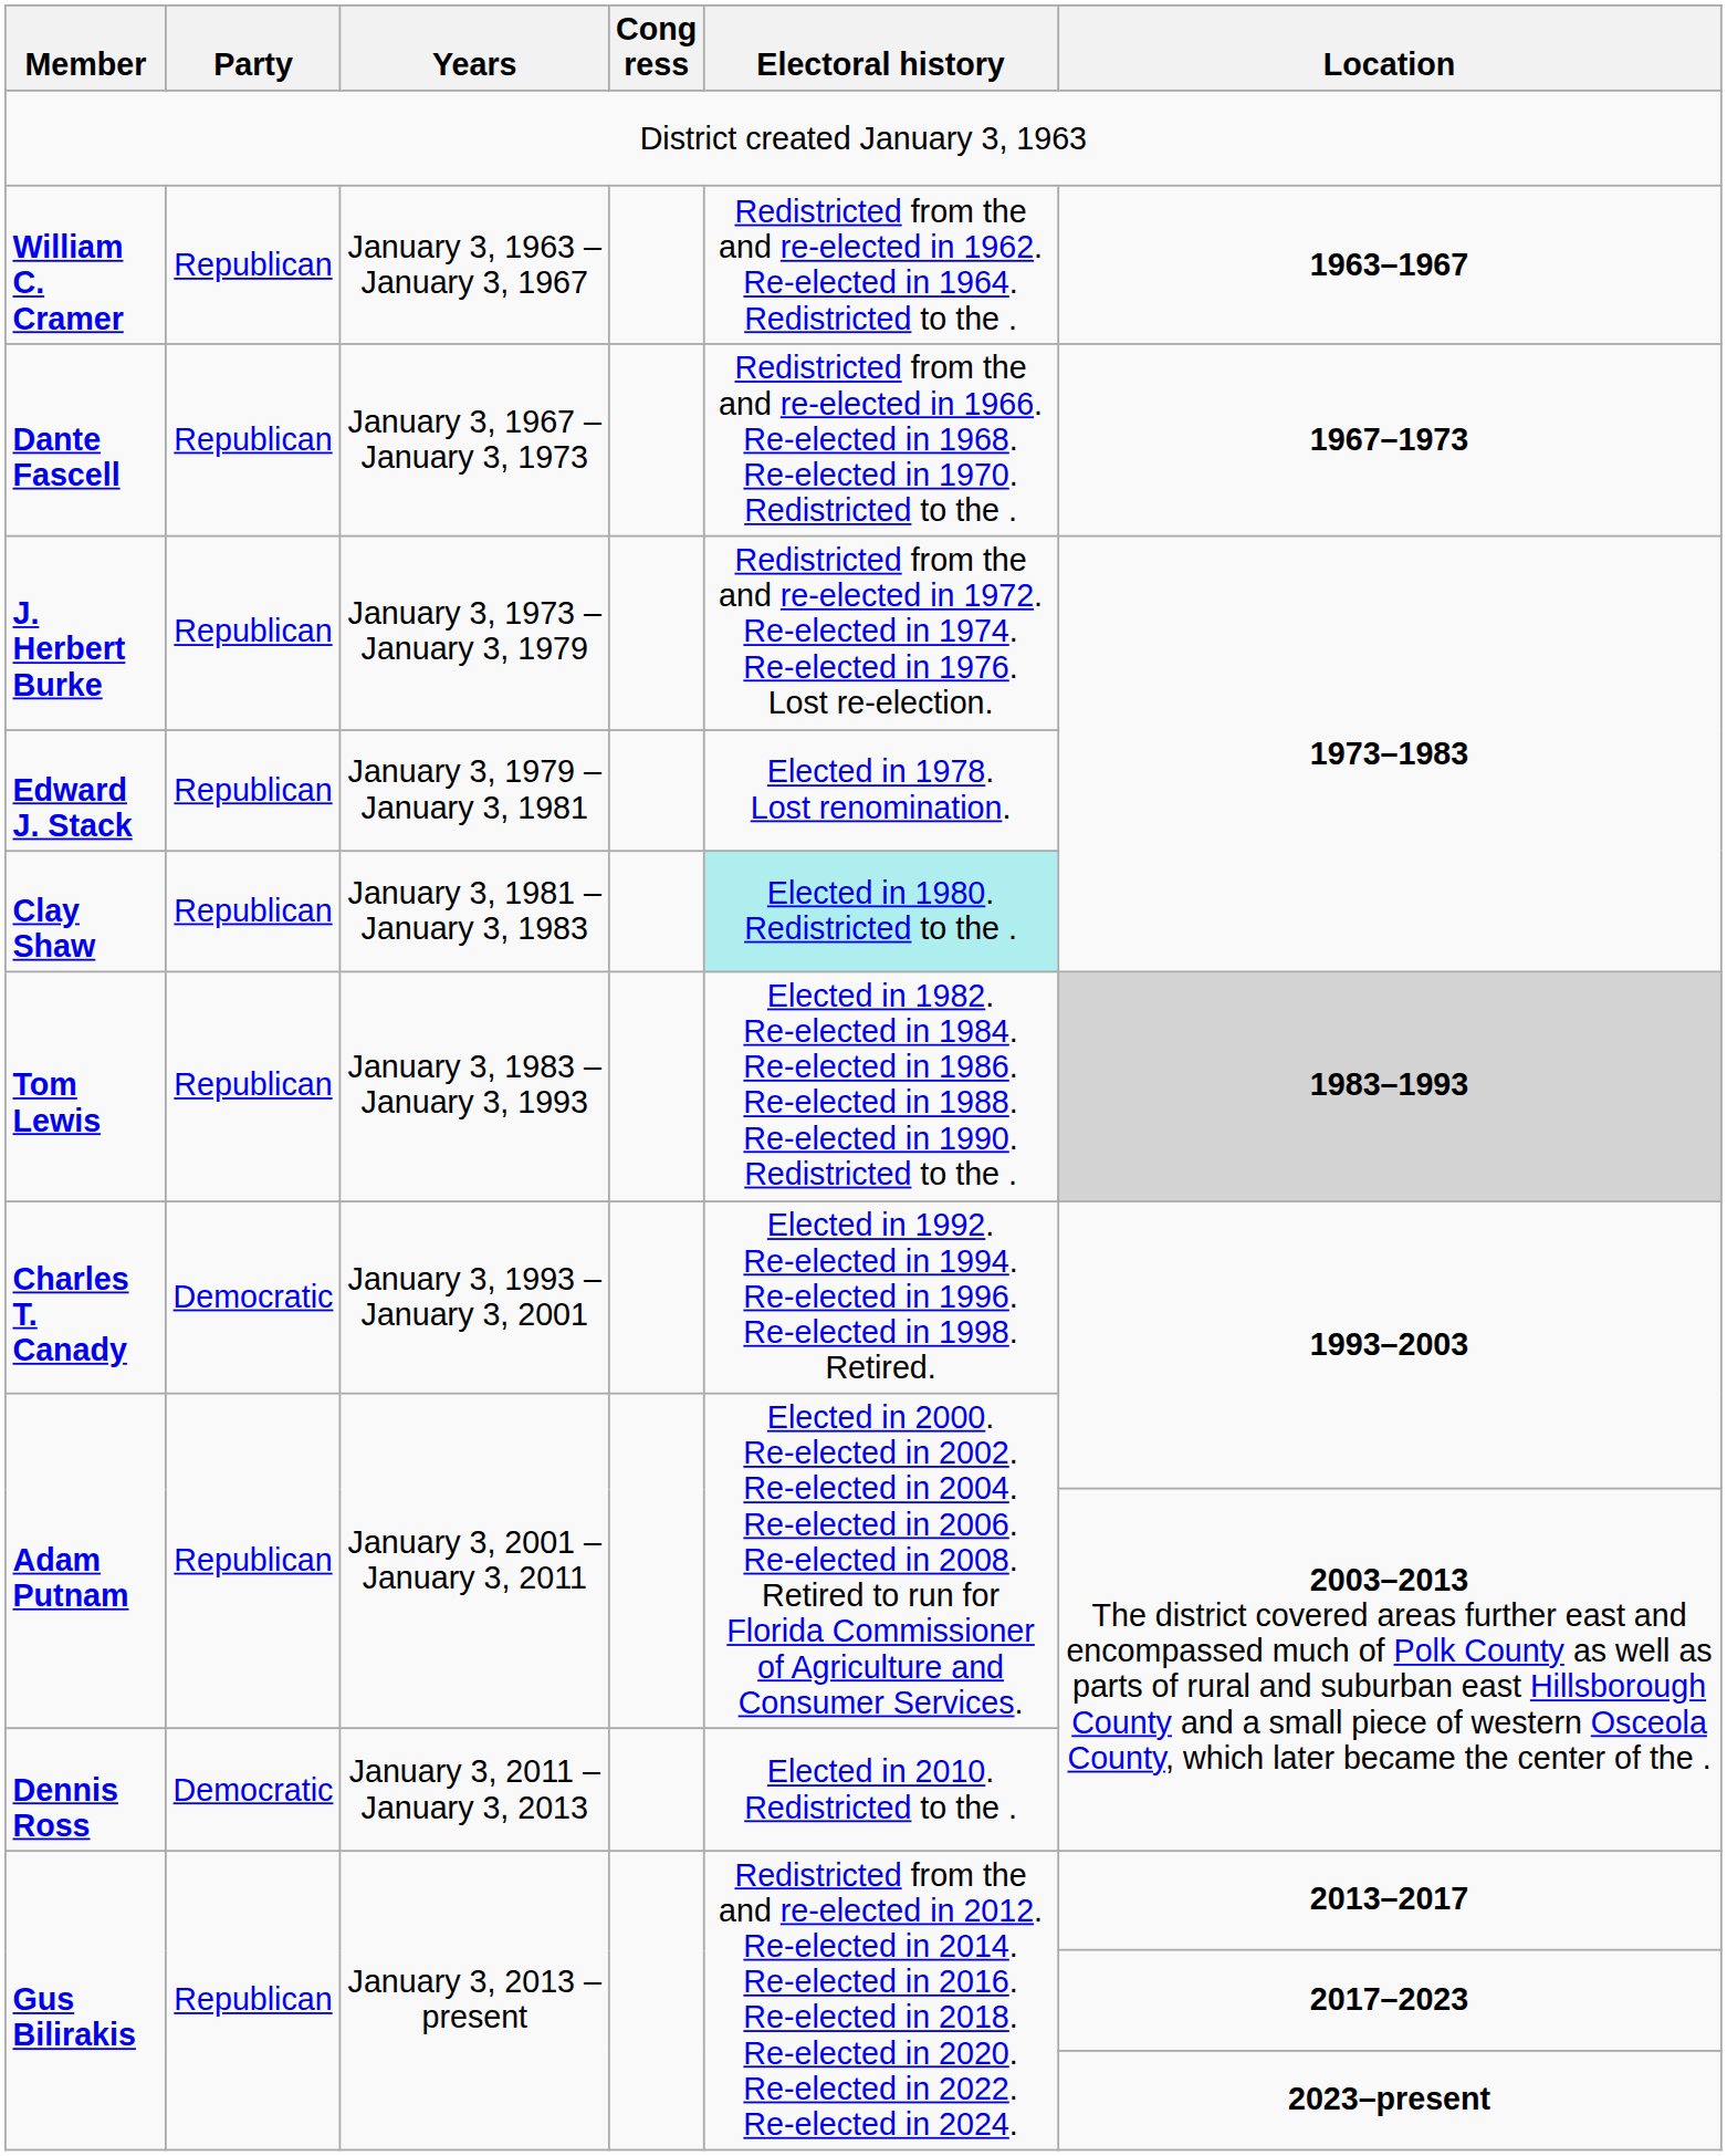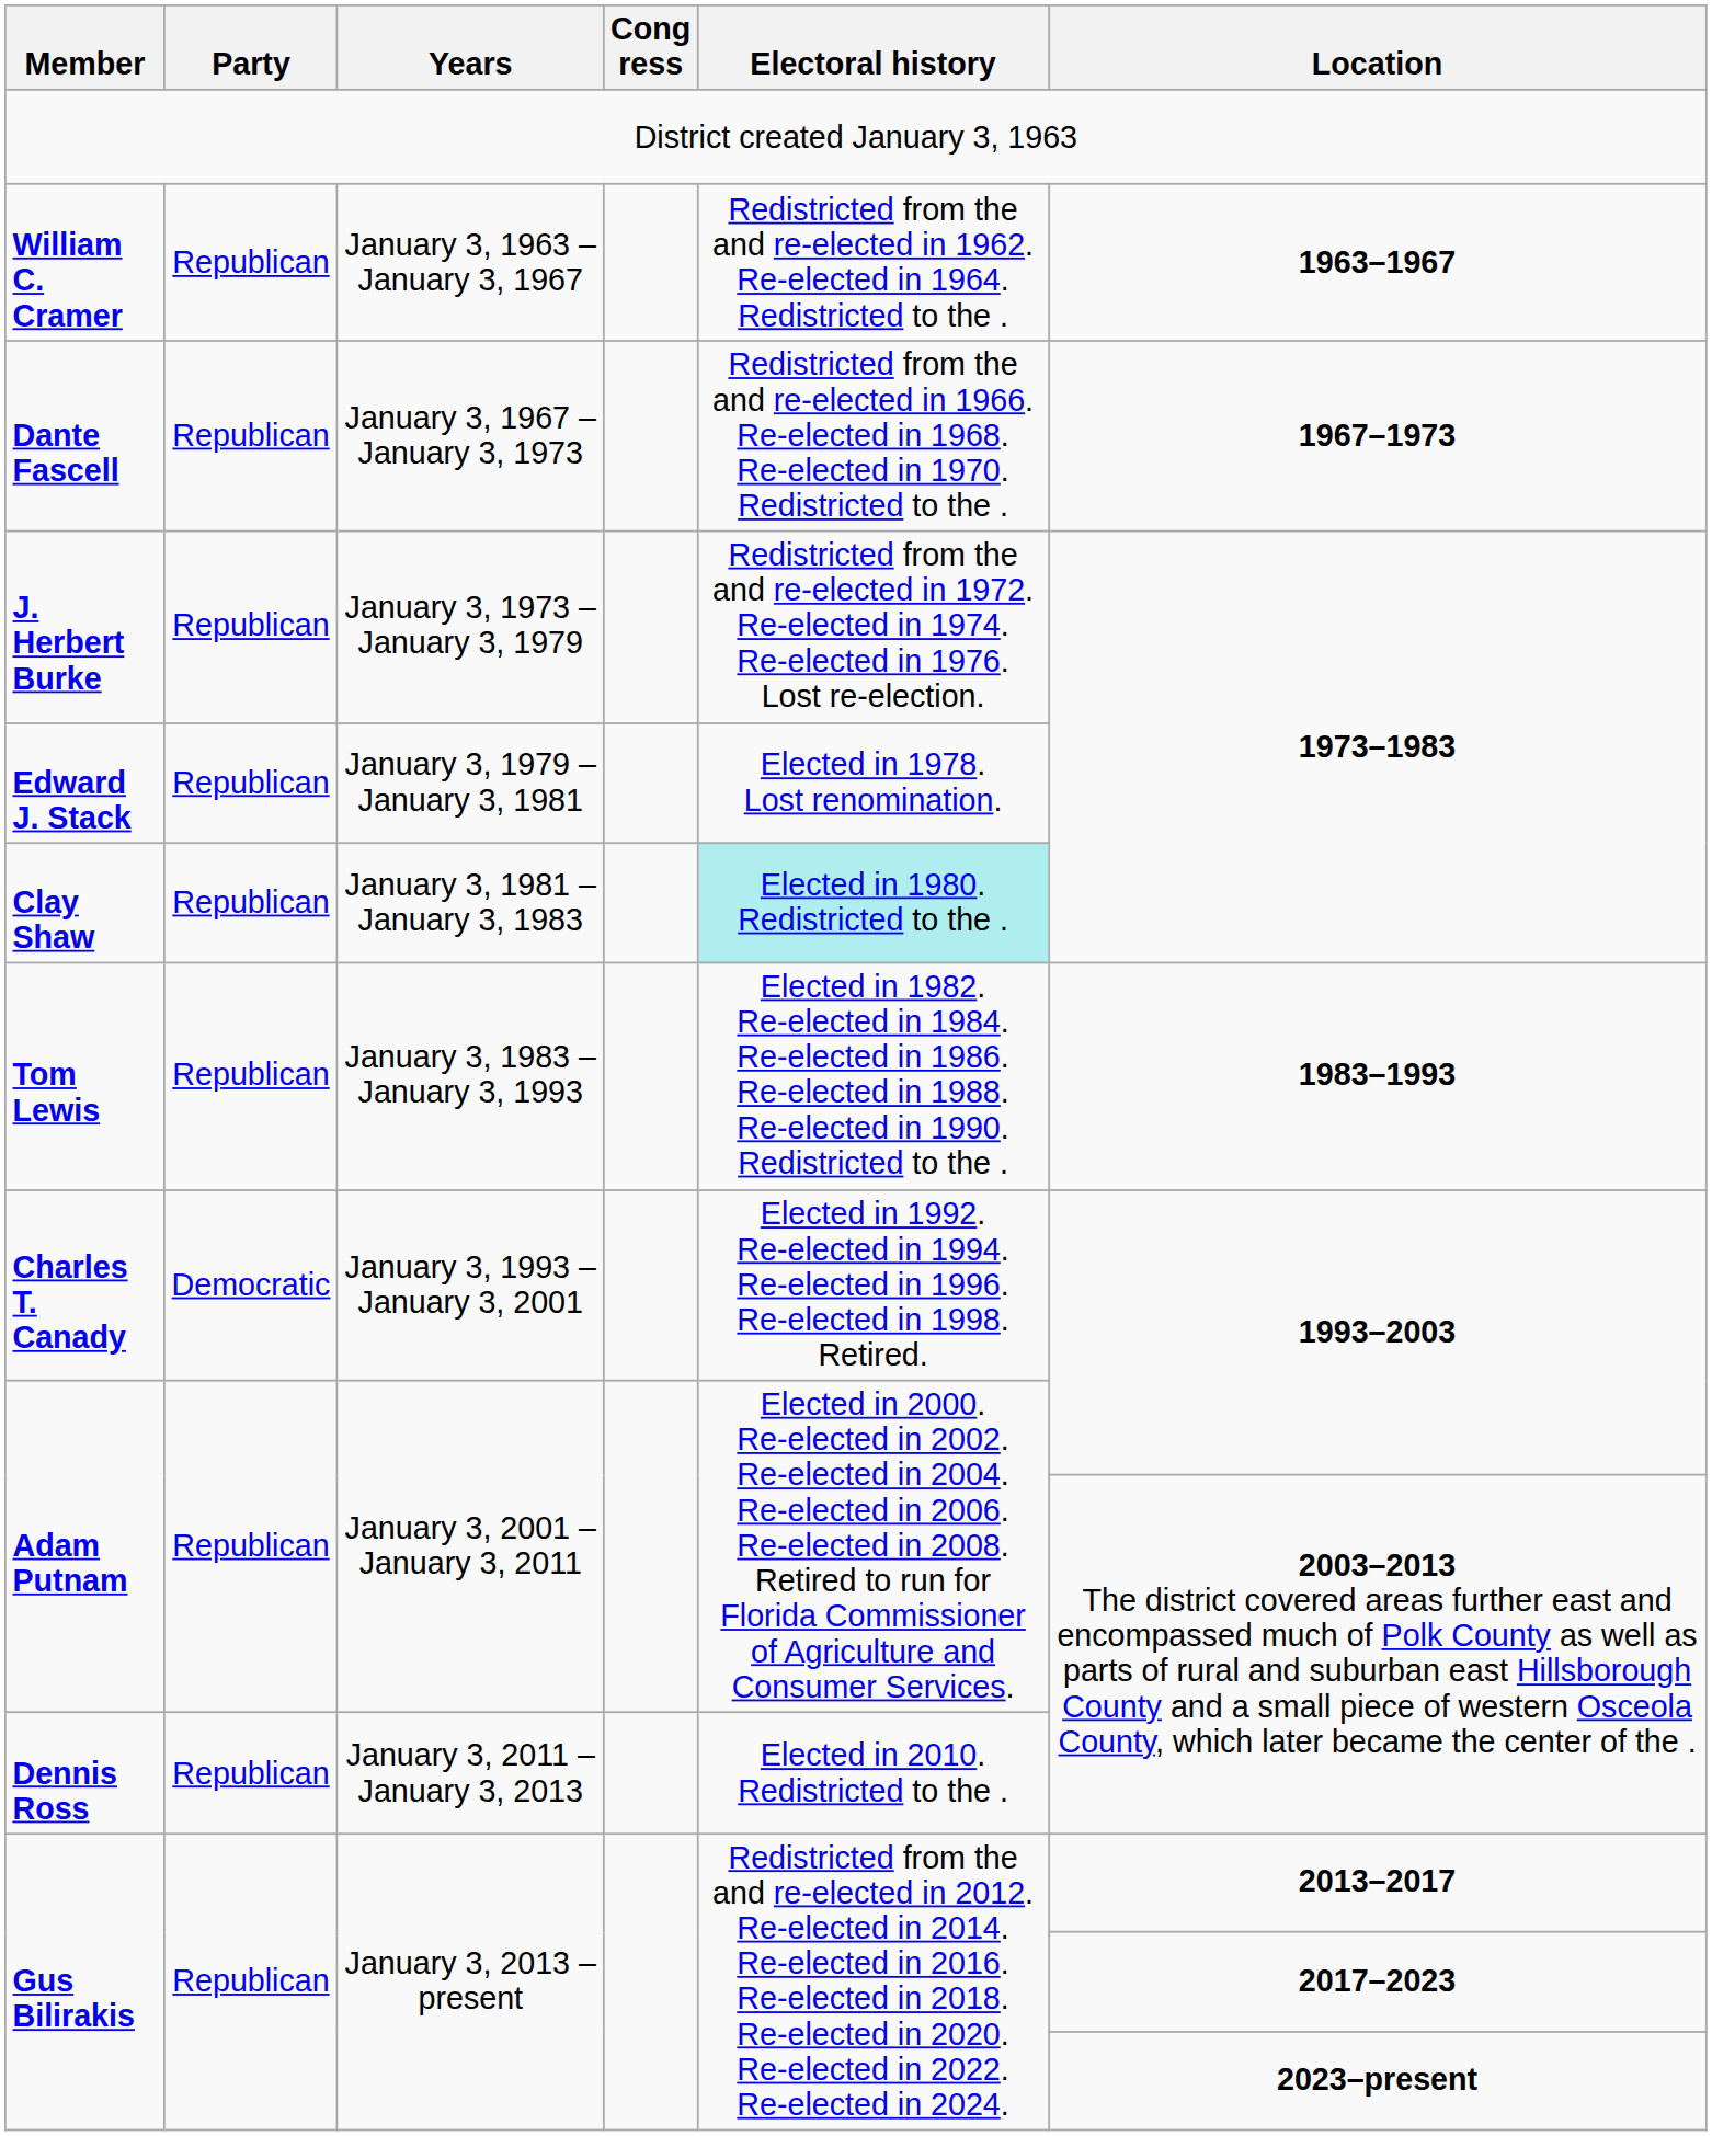 <table class=wikitable style="text-align:center">
 <tr valign=bottom>
 <th>Member</th>
 <th>Party</th>
 <th>Years</th>
 <th>Cong<br>ress</th>
 <th>Electoral history</th>
 <th>Location</th>
 </tr>
 <tr style="height:3em">
 <td colspan=6>District created January 3, 1963</td>
 </tr>
 <tr style="height:3em">
 <td align=left><br><strong><a href='#'>William C. Cramer</a></strong><br></td>
 <td><a href='#'>Republican</a></td>
 <td nowrap>January 3, 1963 –<br>January 3, 1967</td>
 <td></td>
 <td><a href='#'>Redistricted</a> from the  and <a href='#'>re-elected in 1962</a>.<br><a href='#'>Re-elected in 1964</a>.<br><a href='#'>Redistricted</a> to the .</td>
 <td><strong>1963–1967</strong><br></td>
 </tr>
 <tr style="height:3em">
 <td align=left><br><strong><a href='#'>Dante Fascell</a></strong><br></td>
 <td><a href='#'>Republican</a></td>
 <td nowrap>January 3, 1967 –<br>January 3, 1973</td>
 <td></td>
 <td><a href='#'>Redistricted</a> from the  and <a href='#'>re-elected in 1966</a>.<br><a href='#'>Re-elected in 1968</a>.<br><a href='#'>Re-elected in 1970</a>.<br><a href='#'>Redistricted</a> to the .</td>
 <td><strong>1967–1973</strong><br></td>
 </tr>
 <tr style="height:3em">
 <td align=left><br><strong><a href='#'>J. Herbert Burke</a></strong><br></td>
 <td><a href='#'>Republican</a></td>
 <td nowrap>January 3, 1973 –<br>January 3, 1979</td>
 <td></td>
 <td><a href='#'>Redistricted</a> from the  and <a href='#'>re-elected in 1972</a>.<br><a href='#'>Re-elected in 1974</a>.<br><a href='#'>Re-elected in 1976</a>.<br>Lost re-election.</td>
 <td rowspan=3><strong>1973–1983</strong><br></td>
 </tr>
 <tr style="height:3em">
 <td align=left><br><strong><a href='#'>Edward J. Stack</a></strong><br></td>
 <td><a href='#'>Republican</a></td>
 <td nowrap>January 3, 1979 –<br>January 3, 1981</td>
 <td></td>
 <td><a href='#'>Elected in 1978</a>.<br><a href='#'>Lost renomination</a>.</td>
 </tr>
 <tr style="height:3em">
 <td align=left><br><strong><a href='#'>Clay Shaw</a></strong><br></td>
 <td><a href='#'>Republican</a></td>
 <td nowrap>January 3, 1981 –<br>January 3, 1983</td>
 <td></td>
 <td style="background: paleturquoise;"><a href='#'>Elected in 1980</a>.<br><a href='#'>Redistricted</a> to the .</td>
 </tr>
 <tr style="height:3em">
 <td align=left><br><strong><a href='#'>Tom Lewis</a></strong><br></td>
 <td><a href='#'>Republican</a></td>
 <td nowrap>January 3, 1983 –<br>January 3, 1993</td>
 <td></td>
 <td><a href='#'>Elected in 1982</a>.<br><a href='#'>Re-elected in 1984</a>.<br><a href='#'>Re-elected in 1986</a>.<br><a href='#'>Re-elected in 1988</a>.<br><a href='#'>Re-elected in 1990</a>.<br><a href='#'>Redistricted</a> to the .</td>
-<td style="background: lightgrey;"><strong>1983–1993</strong><br></td>
+<td><strong>1983–1993</strong><br></td>
 </tr>
 <tr style="height:3em">
 <td align=left><br><strong><a href='#'>Charles T. Canady</a></strong><br></td>
 <td><a href='#'>Democratic</a></td>
 <td nowrap>January 3, 1993 –<br>January 3, 2001</td>
 <td></td>
 <td><a href='#'>Elected in 1992</a>.<br><a href='#'>Re-elected in 1994</a>.<br><a href='#'>Re-elected in 1996</a>.<br><a href='#'>Re-elected in 1998</a>.<br>Retired.</td>
 <td rowspan=2><strong>1993–2003</strong><br></td>
 </tr>
 <tr style="height:3em">
 <td rowspan=2 align=left><br><strong><a href='#'>Adam Putnam</a></strong><br></td>
 <td rowspan=2 ><a href='#'>Republican</a></td>
 <td rowspan=2 nowrap>January 3, 2001 –<br>January 3, 2011</td>
 <td rowspan=2></td>
 <td rowspan=2><a href='#'>Elected in 2000</a>.<br><a href='#'>Re-elected in 2002</a>.<br><a href='#'>Re-elected in 2004</a>.<br><a href='#'>Re-elected in 2006</a>.<br><a href='#'>Re-elected in 2008</a>.<br>Retired to run for <a href='#'>Florida Commissioner of Agriculture and Consumer Services</a>.</td>
 </tr>
 <tr style="height:3em">
 <td rowspan=2><strong>2003–2013</strong><br>The district covered areas further east and encompassed much of <a href='#'>Polk County</a> as well as parts of rural and suburban east <a href='#'>Hillsborough County</a> and a small piece of western <a href='#'>Osceola County</a>, which later became the center of the .<br></td>
 </tr>
 <tr style="height:3em">
 <td align=left><br><strong><a href='#'>Dennis Ross</a></strong><br></td>
-<td><a href='#'>Democratic</a></td>
+<td><a href='#'>Republican</a></td>
 <td nowrap>January 3, 2011 –<br>January 3, 2013</td>
 <td></td>
 <td><a href='#'>Elected in 2010</a>.<br><a href='#'>Redistricted</a> to the .</td>
 </tr>
 <tr style="height:3em">
 <td rowspan=3 align=left><br><strong><a href='#'>Gus Bilirakis</a></strong><br></td>
 <td rowspan=3 ><a href='#'>Republican</a></td>
 <td rowspan=3 nowrap>January 3, 2013 –<br>present</td>
 <td rowspan=3></td>
 <td rowspan=3><a href='#'>Redistricted</a> from the  and <a href='#'>re-elected in 2012</a>.<br><a href='#'>Re-elected in 2014</a>.<br><a href='#'>Re-elected in 2016</a>.<br><a href='#'>Re-elected in 2018</a>.<br><a href='#'>Re-elected in 2020</a>.<br><a href='#'>Re-elected in 2022</a>.<br><a href='#'>Re-elected in 2024</a>.</td>
 <td><strong>2013–2017</strong><br></td>
 </tr>
 <tr style="height:3em">
 <td><strong>2017–2023</strong><br></td>
 </tr>
 <tr style="height:3em">
 <td><strong>2023–present</strong><br></td>
 </tr>
 </table>
